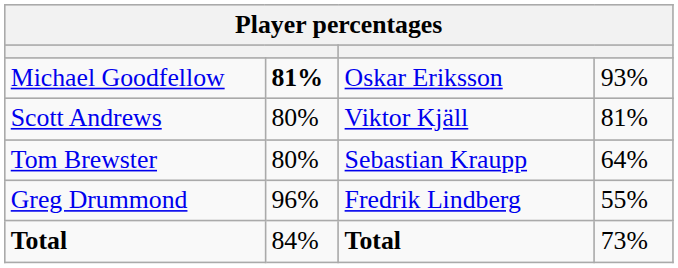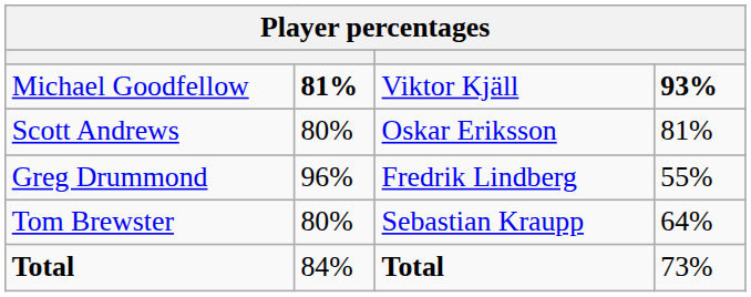 <table class="wikitable">
 <tr>
 <th colspan=4 width=400>Player percentages</th>
 </tr>
 <tr>
 <th colspan=2 width=200></th>
 <th colspan=2 width=200></th>
 </tr>
 <tr>
 <td><a href='#'>Michael Goodfellow</a></td>
 <td><strong>81%</strong></td>
-<td><a href='#'>Oskar Eriksson</a></td>
-<td>93%</td>
+<td><a href='#'>Viktor Kjäll</a></td>
+<td><strong>93%</strong></td>
 </tr>
 <tr>
 <td><a href='#'>Scott Andrews</a></td>
 <td>80%</td>
-<td><a href='#'>Viktor Kjäll</a></td>
+<td><a href='#'>Oskar Eriksson</a></td>
 <td>81%</td>
+</tr>
+<tr>
+<td><a href='#'>Greg Drummond</a></td>
+<td>96%</td>
+<td><a href='#'>Fredrik Lindberg</a></td>
+<td>55%</td>
 </tr>
 <tr>
 <td><a href='#'>Tom Brewster</a></td>
 <td>80%</td>
 <td><a href='#'>Sebastian Kraupp</a></td>
 <td>64%</td>
 </tr>
 <tr>
-<td><a href='#'>Greg Drummond</a></td>
-<td>96%</td>
-<td><a href='#'>Fredrik Lindberg</a></td>
-<td>55%</td>
-</tr>
-<tr>
 <td><strong>Total</strong></td>
 <td>84%</td>
 <td><strong>Total</strong></td>
 <td>73%</td>
 </tr>
 </table>
